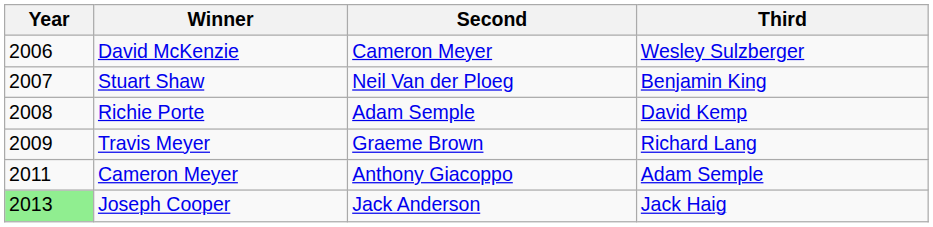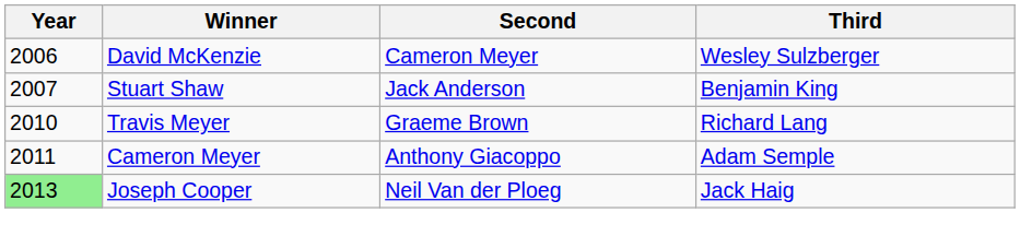 <table class="wikitable" style="font-size:100%" width=60%>
 <tr>
 <th>Year</th>
 <th>Winner</th>
 <th>Second</th>
 <th>Third</th>
 </tr>
 <tr>
 <td>2006</td>
 <td> <a href='#'>David McKenzie</a></td>
 <td> <a href='#'>Cameron Meyer</a></td>
 <td> <a href='#'>Wesley Sulzberger</a></td>
 </tr>
 <tr>
 <td>2007</td>
 <td> <a href='#'>Stuart Shaw</a></td>
-<td> <a href='#'>Neil Van der Ploeg</a></td>
+<td> <a href='#'>Jack Anderson</a></td>
 <td> <a href='#'>Benjamin King</a></td>
 </tr>
 <tr>
-<td>2008</td>
-<td> <a href='#'>Richie Porte</a></td>
-<td> <a href='#'>Adam Semple</a></td>
-<td> <a href='#'>David Kemp</a></td>
-</tr>
-<tr>
-<td>2009</td>
+<td>2010</td>
 <td> <a href='#'>Travis Meyer</a></td>
 <td> <a href='#'>Graeme Brown</a></td>
 <td> <a href='#'>Richard Lang</a></td>
 </tr>
 <tr>
 <td>2011</td>
 <td> <a href='#'>Cameron Meyer</a></td>
 <td> <a href='#'>Anthony Giacoppo</a></td>
 <td> <a href='#'>Adam Semple</a></td>
 </tr>
 <tr>
 <td style="background: lightgreen;">2013</td>
 <td> <a href='#'>Joseph Cooper</a></td>
-<td> <a href='#'>Jack Anderson</a></td>
+<td> <a href='#'>Neil Van der Ploeg</a></td>
 <td> <a href='#'>Jack Haig</a></td>
 </tr>
 </table>
